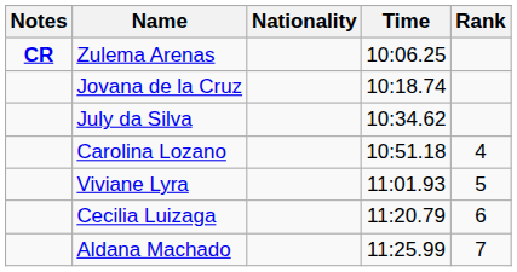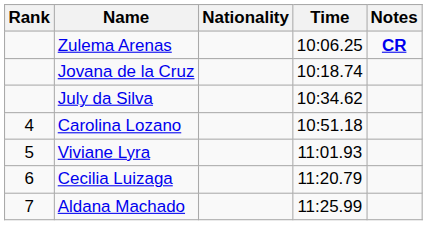 <table class="wikitable sortable" style="text-align:center">
 <tr>
-<th>Notes</th>
+<th>Rank</th>
 <th>Name</th>
 <th>Nationality</th>
 <th>Time</th>
-<th>Rank</th>
+<th>Notes</th>
 </tr>
 <tr>
-<td><strong><a href='#'>CR</a></strong></td>
+<td align=center></td>
 <td align=left><a href='#'>Zulema Arenas</a></td>
 <td align=left></td>
 <td>10:06.25</td>
-<td align=center></td>
+<td><strong><a href='#'>CR</a></strong></td>
 </tr>
 <tr>
-<td></td>
+<td align=center></td>
 <td align=left><a href='#'>Jovana de la Cruz</a></td>
 <td align=left></td>
 <td>10:18.74</td>
-<td align=center></td>
+<td></td>
 </tr>
 <tr>
-<td></td>
+<td align=center></td>
 <td align=left><a href='#'>July da Silva</a></td>
 <td align=left></td>
 <td>10:34.62</td>
-<td align=center></td>
+<td></td>
 </tr>
 <tr>
-<td></td>
+<td align=center>4</td>
 <td align=left><a href='#'>Carolina Lozano</a></td>
 <td align=left></td>
 <td>10:51.18</td>
-<td align=center>4</td>
+<td></td>
 </tr>
 <tr>
-<td></td>
+<td align=center>5</td>
 <td align=left><a href='#'>Viviane Lyra</a></td>
 <td align=left></td>
 <td>11:01.93</td>
-<td align=center>5</td>
+<td></td>
 </tr>
 <tr>
-<td></td>
+<td align=center>6</td>
 <td align=left><a href='#'>Cecilia Luizaga</a></td>
 <td align=left></td>
 <td>11:20.79</td>
-<td align=center>6</td>
+<td></td>
 </tr>
 <tr>
-<td></td>
+<td align=center>7</td>
 <td align=left><a href='#'>Aldana Machado</a></td>
 <td align=left></td>
 <td>11:25.99</td>
-<td align=center>7</td>
+<td></td>
 </tr>
 </table>
